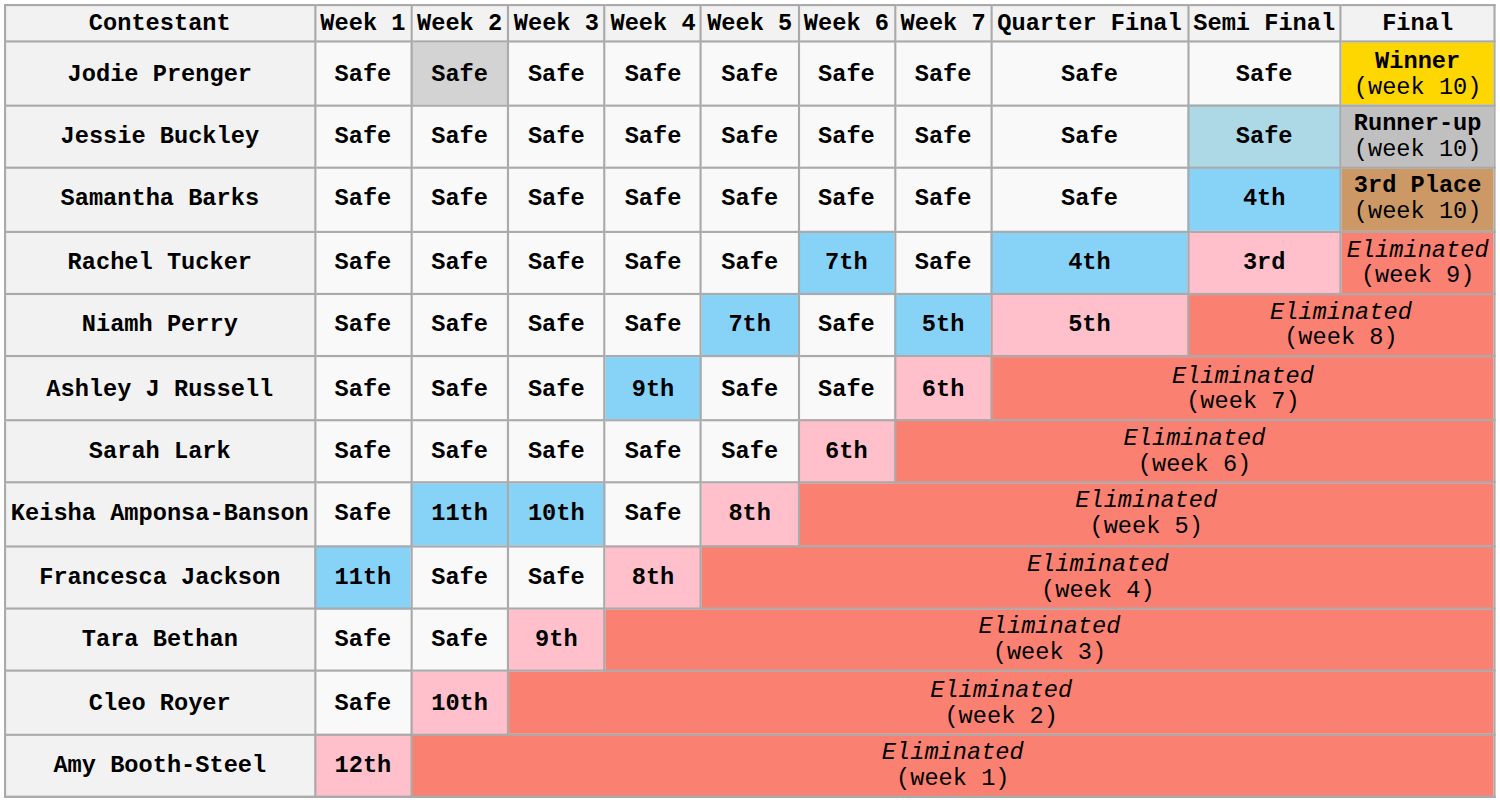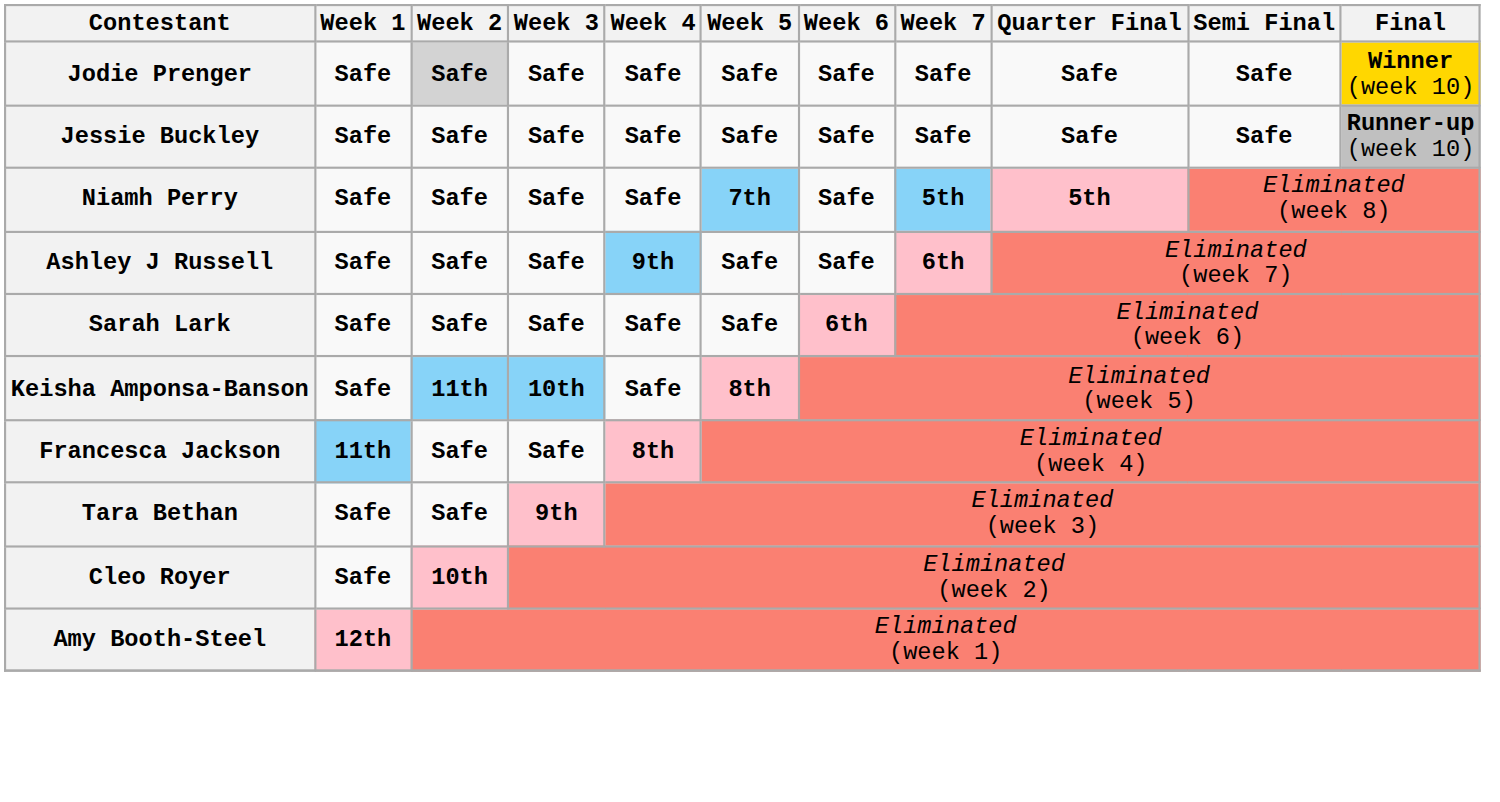 <table class="wikitable" style="text-align:center; font-size:85%">
 <tr>
 <th align="center"><strong>Contestant</strong></th>
 <th align="center"><strong>Week 1</strong></th>
 <th align="center"><strong>Week 2</strong></th>
 <th align="center"><strong>Week 3</strong></th>
 <th align="center"><strong>Week 4</strong></th>
 <th align="center"><strong>Week 5</strong></th>
 <th align="center"><strong>Week 6</strong></th>
 <th align="center"><strong>Week 7</strong></th>
 <th align="center"><strong>Quarter Final</strong></th>
 <th align="center"><strong>Semi Final</strong></th>
 <th align="center"><strong>Final</strong></th>
 </tr>
 <tr>
 <th>Jodie Prenger</th>
 <td><strong>Safe</strong></td>
 <td style="background: lightgrey;"><strong>Safe</strong></td>
 <td><strong>Safe</strong></td>
 <td><strong>Safe</strong></td>
 <td><strong>Safe</strong></td>
 <td><strong>Safe</strong></td>
 <td><strong>Safe</strong></td>
 <td><strong>Safe</strong></td>
 <td><strong>Safe</strong></td>
 <td style = "background:gold"><strong>Winner</strong><br>(week 10)</td>
 </tr>
 <tr>
 <th>Jessie Buckley</th>
 <td><strong>Safe</strong></td>
 <td><strong>Safe</strong></td>
 <td><strong>Safe</strong></td>
 <td><strong>Safe</strong></td>
 <td><strong>Safe</strong></td>
 <td><strong>Safe</strong></td>
 <td><strong>Safe</strong></td>
 <td><strong>Safe</strong></td>
-<td style="background: lightblue;"><strong>Safe</strong></td>
+<td><strong>Safe</strong></td>
 <td style="background:silver"><strong>Runner-up</strong><br>(week 10)</td>
-</tr>
-<tr>
-<th>Samantha Barks</th>
-<td><strong>Safe</strong></td>
-<td><strong>Safe</strong></td>
-<td><strong>Safe</strong></td>
-<td><strong>Safe</strong></td>
-<td><strong>Safe</strong></td>
-<td><strong>Safe</strong></td>
-<td><strong>Safe</strong></td>
-<td><strong>Safe</strong></td>
-<td style = "background:#87D3F8"><strong>4th</strong></td>
-<td style = "background:#c96"><strong>3rd Place</strong><br>(week 10)</td>
-</tr>
-<tr>
-<th>Rachel Tucker</th>
-<td><strong>Safe</strong></td>
-<td><strong>Safe</strong></td>
-<td><strong>Safe</strong></td>
-<td><strong>Safe</strong></td>
-<td><strong>Safe</strong></td>
-<td style = "background:#87D3F8"><strong>7th</strong></td>
-<td><strong>Safe</strong></td>
-<td style = "background:#87D3F8"><strong>4th</strong></td>
-<td style = "background:pink"><strong>3rd</strong></td>
-<td style="background:#FA8072" colspan=1><em>Eliminated</em><br>(week 9)</td>
 </tr>
 <tr>
 <th>Niamh Perry</th>
 <td><strong>Safe</strong></td>
 <td><strong>Safe</strong></td>
 <td><strong>Safe</strong></td>
 <td><strong>Safe</strong></td>
 <td style = "background:#87D3F8"><strong>7th</strong></td>
 <td><strong>Safe</strong></td>
 <td style = "background:#87D3F8"><strong>5th</strong></td>
 <td style = "background:pink"><strong>5th</strong></td>
 <td style="background:#FA8072" colspan=2><em>Eliminated</em><br>(week 8)</td>
 </tr>
 <tr>
 <th>Ashley J Russell</th>
 <td><strong>Safe</strong></td>
 <td><strong>Safe</strong></td>
 <td><strong>Safe</strong></td>
 <td style = "background:#87D3F8"><strong>9th</strong></td>
 <td><strong>Safe</strong></td>
 <td><strong>Safe</strong></td>
 <td style = "background:pink"><strong>6th</strong></td>
 <td style="background:#FA8072" colspan=3><em>Eliminated</em><br>(week 7)</td>
 </tr>
 <tr>
 <th>Sarah Lark</th>
 <td><strong>Safe</strong></td>
 <td><strong>Safe</strong></td>
 <td><strong>Safe</strong></td>
 <td><strong>Safe</strong></td>
 <td><strong>Safe</strong></td>
 <td style = "background:pink"><strong>6th</strong></td>
 <td style="background:#FA8072" colspan=4><em>Eliminated</em><br>(week 6)</td>
 </tr>
 <tr>
 <th>Keisha Amponsa-Banson</th>
 <td><strong>Safe</strong></td>
 <td style = "background:#87D3F8"><strong>11th</strong></td>
 <td style = "background:#87D3F8"><strong>10th</strong></td>
 <td><strong>Safe</strong></td>
 <td style = "background:pink"><strong>8th</strong></td>
 <td style="background:#FA8072" colspan=5><em>Eliminated</em><br>(week 5)</td>
 </tr>
 <tr>
 <th>Francesca Jackson</th>
 <td style = "background:#87D3F8"><strong>11th</strong></td>
 <td><strong>Safe</strong></td>
 <td><strong>Safe</strong></td>
 <td style = "background:pink"><strong>8th</strong></td>
 <td style="background:#FA8072" colspan=6><em>Eliminated</em><br>(week 4)</td>
 </tr>
 <tr>
 <th>Tara Bethan</th>
 <td><strong>Safe</strong></td>
 <td><strong>Safe</strong></td>
 <td style = "background:pink"><strong>9th</strong></td>
 <td style="background:#FA8072" colspan=7><em>Eliminated</em><br>(week 3)</td>
 </tr>
 <tr>
 <th>Cleo Royer</th>
 <td><strong>Safe</strong></td>
 <td style = "background:pink"><strong>10th</strong></td>
 <td style="background:#FA8072" colspan=8><em>Eliminated</em><br>(week 2)</td>
 </tr>
 <tr>
 <th>Amy Booth-Steel</th>
 <td style = "background:pink"><strong>12th</strong></td>
 <td style="background:#FA8072" colspan=9><em>Eliminated</em><br>(week 1)</td>
 </tr>
 <tr>
 </tr>
 </table>
